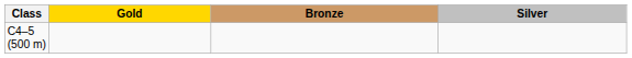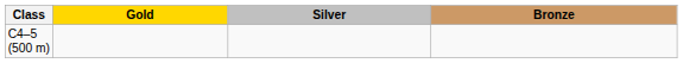 <table class=wikitable style="font-size:100%"  width="70%">
 <tr>
 <th rowspan="1" width="5%">Class</th>
 <th rowspan="1" style="background:gold;">Gold</th>
+<th colspan="1" style="background:silver;">Silver</th>
 <th colspan="1" style="background:#CC9966;">Bronze</th>
-<th colspan="1" style="background:silver;">Silver</th>
 </tr>
 <tr>
 <td>C4–5 (500 m)</td>
 <td></td>
 <td></td>
 <td></td>
 </tr>
 </table>
